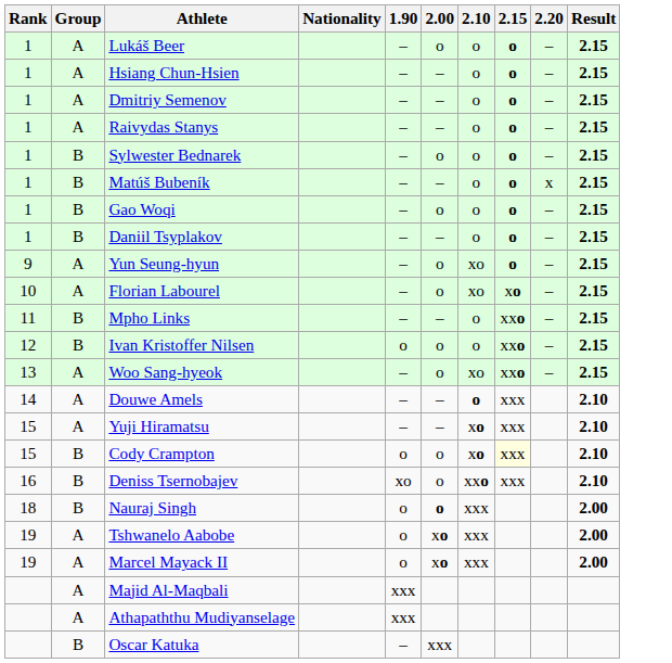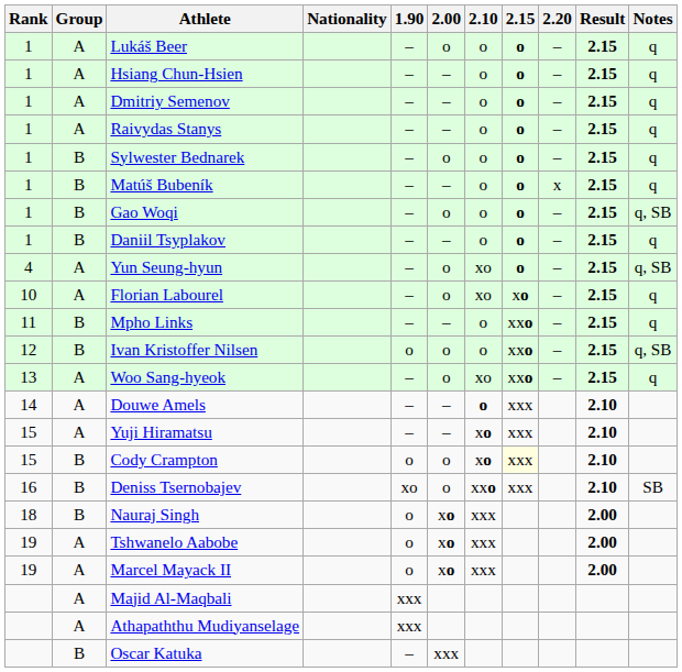 <table class="wikitable sortable" style="text-align:center;font-size:95%">
 <tr>
 <th>Rank</th>
 <th>Group</th>
 <th>Athlete</th>
 <th>Nationality</th>
 <th>1.90</th>
 <th>2.00</th>
 <th>2.10</th>
 <th>2.15</th>
 <th>2.20</th>
 <th>Result</th>
+<th>Notes</th>
 </tr>
 <tr bgcolor=ddffdd>
 <td>1</td>
 <td>A</td>
 <td align="left"><a href='#'>Lukáš Beer</a></td>
 <td align=left></td>
 <td>–</td>
 <td>o</td>
 <td>o</td>
 <td><strong>o</strong></td>
 <td>–</td>
 <td><strong>2.15</strong></td>
+<td>q</td>
 </tr>
 <tr bgcolor=ddffdd>
 <td>1</td>
 <td>A</td>
 <td align="left"><a href='#'>Hsiang Chun-Hsien</a></td>
 <td align=left></td>
 <td>–</td>
 <td>–</td>
 <td>o</td>
 <td><strong>o</strong></td>
 <td>–</td>
 <td><strong>2.15</strong></td>
+<td>q</td>
 </tr>
 <tr bgcolor=ddffdd>
 <td>1</td>
 <td>A</td>
 <td align="left"><a href='#'>Dmitriy Semenov</a></td>
 <td align=left></td>
 <td>–</td>
 <td>–</td>
 <td>o</td>
 <td><strong>o</strong></td>
 <td>–</td>
 <td><strong>2.15</strong></td>
+<td>q</td>
 </tr>
 <tr bgcolor=ddffdd>
 <td>1</td>
 <td>A</td>
 <td align="left"><a href='#'>Raivydas Stanys</a></td>
 <td align=left></td>
 <td>–</td>
 <td>–</td>
 <td>o</td>
 <td><strong>o</strong></td>
 <td>–</td>
 <td><strong>2.15</strong></td>
+<td>q</td>
 </tr>
 <tr bgcolor=ddffdd>
 <td>1</td>
 <td>B</td>
 <td align="left"><a href='#'>Sylwester Bednarek</a></td>
 <td align=left></td>
 <td>–</td>
 <td>o</td>
 <td>o</td>
 <td><strong>o</strong></td>
 <td>–</td>
 <td><strong>2.15</strong></td>
+<td>q</td>
 </tr>
 <tr bgcolor=ddffdd>
 <td>1</td>
 <td>B</td>
 <td align="left"><a href='#'>Matúš Bubeník</a></td>
 <td align=left></td>
 <td>–</td>
 <td>–</td>
 <td>o</td>
 <td><strong>o</strong></td>
 <td>x</td>
 <td><strong>2.15</strong></td>
+<td>q</td>
 </tr>
 <tr bgcolor=ddffdd>
 <td>1</td>
 <td>B</td>
 <td align="left"><a href='#'>Gao Woqi</a></td>
 <td align=left></td>
 <td>–</td>
 <td>o</td>
 <td>o</td>
 <td><strong>o</strong></td>
 <td>–</td>
 <td><strong>2.15</strong></td>
+<td>q, SB</td>
 </tr>
 <tr bgcolor=ddffdd>
 <td>1</td>
 <td>B</td>
 <td align="left"><a href='#'>Daniil Tsyplakov</a></td>
 <td align=left></td>
 <td>–</td>
 <td>–</td>
 <td>o</td>
 <td><strong>o</strong></td>
 <td>–</td>
 <td><strong>2.15</strong></td>
+<td>q</td>
 </tr>
 <tr bgcolor=ddffdd>
-<td>9</td>
+<td>4</td>
 <td>A</td>
 <td align="left"><a href='#'>Yun Seung-hyun</a></td>
 <td align=left></td>
 <td>–</td>
 <td>o</td>
 <td>xo</td>
 <td><strong>o</strong></td>
 <td>–</td>
 <td><strong>2.15</strong></td>
+<td>q, SB</td>
 </tr>
 <tr bgcolor=ddffdd>
 <td>10</td>
 <td>A</td>
 <td align="left"><a href='#'>Florian Labourel</a></td>
 <td align=left></td>
 <td>–</td>
 <td>o</td>
 <td>xo</td>
 <td>x<strong>o</strong></td>
 <td>–</td>
 <td><strong>2.15</strong></td>
+<td>q</td>
 </tr>
 <tr bgcolor=ddffdd>
 <td>11</td>
 <td>B</td>
 <td align="left"><a href='#'>Mpho Links</a></td>
 <td align=left></td>
 <td>–</td>
 <td>–</td>
 <td>o</td>
 <td>xx<strong>o</strong></td>
 <td>–</td>
 <td><strong>2.15</strong></td>
+<td>q</td>
 </tr>
 <tr bgcolor=ddffdd>
 <td>12</td>
 <td>B</td>
 <td align="left"><a href='#'>Ivan Kristoffer Nilsen</a></td>
 <td align=left></td>
 <td>o</td>
 <td>o</td>
 <td>o</td>
 <td>xx<strong>o</strong></td>
 <td>–</td>
 <td><strong>2.15</strong></td>
+<td>q, SB</td>
 </tr>
 <tr bgcolor=ddffdd>
 <td>13</td>
 <td>A</td>
 <td align="left"><a href='#'>Woo Sang-hyeok</a></td>
 <td align=left></td>
 <td>–</td>
 <td>o</td>
 <td>xo</td>
 <td>xx<strong>o</strong></td>
 <td>–</td>
 <td><strong>2.15</strong></td>
+<td>q</td>
 </tr>
 <tr>
 <td>14</td>
 <td>A</td>
 <td align="left"><a href='#'>Douwe Amels</a></td>
 <td align=left></td>
 <td>–</td>
 <td>–</td>
 <td><strong>o</strong></td>
 <td>xxx</td>
 <td></td>
 <td><strong>2.10</strong></td>
+<td></td>
 </tr>
 <tr>
 <td>15</td>
 <td>A</td>
 <td align="left"><a href='#'>Yuji Hiramatsu</a></td>
 <td align=left></td>
 <td>–</td>
 <td>–</td>
 <td>x<strong>o</strong></td>
 <td>xxx</td>
 <td></td>
 <td><strong>2.10</strong></td>
+<td></td>
 </tr>
 <tr>
 <td>15</td>
 <td>B</td>
 <td align="left"><a href='#'>Cody Crampton</a></td>
 <td align=left></td>
 <td>o</td>
 <td>o</td>
 <td>x<strong>o</strong></td>
 <td style="background: lightyellow;">xxx</td>
 <td></td>
 <td><strong>2.10</strong></td>
+<td></td>
 </tr>
 <tr>
 <td>16</td>
 <td>B</td>
 <td align="left"><a href='#'>Deniss Tsernobajev</a></td>
 <td align=left></td>
 <td>xo</td>
 <td>o</td>
 <td>xx<strong>o</strong></td>
 <td>xxx</td>
 <td></td>
 <td><strong>2.10</strong></td>
+<td>SB</td>
 </tr>
 <tr>
 <td>18</td>
 <td>B</td>
 <td align="left"><a href='#'>Nauraj Singh</a></td>
 <td align=left></td>
 <td>o</td>
-<td><strong>o</strong></td>
+<td>x<strong>o</strong></td>
 <td>xxx</td>
 <td></td>
 <td></td>
 <td><strong>2.00</strong></td>
+<td></td>
 </tr>
 <tr>
 <td>19</td>
 <td>A</td>
 <td align="left"><a href='#'>Tshwanelo Aabobe</a></td>
 <td align=left></td>
 <td>o</td>
 <td>x<strong>o</strong></td>
 <td>xxx</td>
 <td></td>
 <td></td>
 <td><strong>2.00</strong></td>
+<td></td>
 </tr>
 <tr>
 <td>19</td>
 <td>A</td>
 <td align="left"><a href='#'>Marcel Mayack II</a></td>
 <td align=left></td>
 <td>o</td>
 <td>x<strong>o</strong></td>
 <td>xxx</td>
 <td></td>
 <td></td>
 <td><strong>2.00</strong></td>
+<td></td>
 </tr>
 <tr>
 <td></td>
 <td>A</td>
 <td align="left"><a href='#'>Majid Al-Maqbali</a></td>
 <td align=left></td>
 <td>xxx</td>
 <td></td>
 <td></td>
 <td></td>
 <td></td>
 <td><strong></strong></td>
+<td></td>
 </tr>
 <tr>
 <td></td>
 <td>A</td>
 <td align="left"><a href='#'>Athapaththu Mudiyanselage</a></td>
 <td align=left></td>
 <td>xxx</td>
 <td></td>
 <td></td>
 <td></td>
 <td></td>
 <td><strong></strong></td>
+<td></td>
 </tr>
 <tr>
 <td></td>
 <td>B</td>
 <td align="left"><a href='#'>Oscar Katuka</a></td>
 <td align=left></td>
 <td>–</td>
 <td>xxx</td>
 <td></td>
 <td></td>
 <td></td>
 <td><strong></strong></td>
+<td></td>
 </tr>
 </table>
